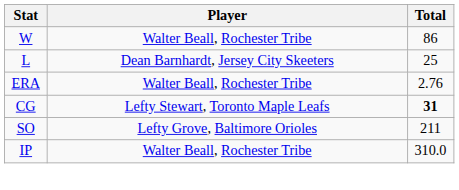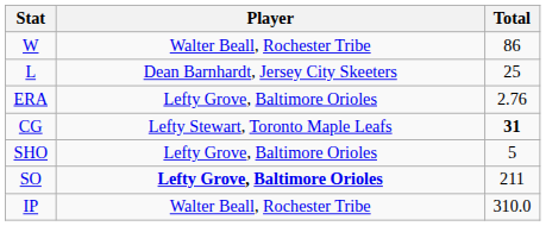 <table class="wikitable" width="40%" style="text-align:center;">
 <tr>
 <th width="5%">Stat</th>
 <th width="60%">Player</th>
 <th width="5%">Total</th>
 </tr>
 <tr>
 <td><a href='#'>W</a></td>
 <td><a href='#'>Walter Beall</a>, <a href='#'>Rochester Tribe</a></td>
 <td>86</td>
 </tr>
 <tr>
 <td><a href='#'>L</a></td>
 <td><a href='#'>Dean Barnhardt</a>, <a href='#'>Jersey City Skeeters</a></td>
 <td>25</td>
 </tr>
 <tr>
 <td><a href='#'>ERA</a></td>
-<td><a href='#'>Walter Beall</a>, <a href='#'>Rochester Tribe</a></td>
+<td><a href='#'>Lefty Grove</a>, <a href='#'>Baltimore Orioles</a></td>
 <td>2.76</td>
 </tr>
 <tr>
 <td><a href='#'>CG</a></td>
 <td><a href='#'>Lefty Stewart</a>, <a href='#'>Toronto Maple Leafs</a></td>
 <td><strong>31</strong></td>
 </tr>
 <tr>
+<td><a href='#'>SHO</a></td>
+<td><a href='#'>Lefty Grove</a>, <a href='#'>Baltimore Orioles</a></td>
+<td>5</td>
+</tr>
+<tr>
 <td><a href='#'>SO</a></td>
-<td><a href='#'>Lefty Grove</a>, <a href='#'>Baltimore Orioles</a></td>
+<td><strong><a href='#'>Lefty Grove</a>, <a href='#'>Baltimore Orioles</a></strong></td>
 <td>211</td>
 </tr>
 <tr>
 <td><a href='#'>IP</a></td>
 <td><a href='#'>Walter Beall</a>, <a href='#'>Rochester Tribe</a></td>
 <td>310.0</td>
 </tr>
 </table>
